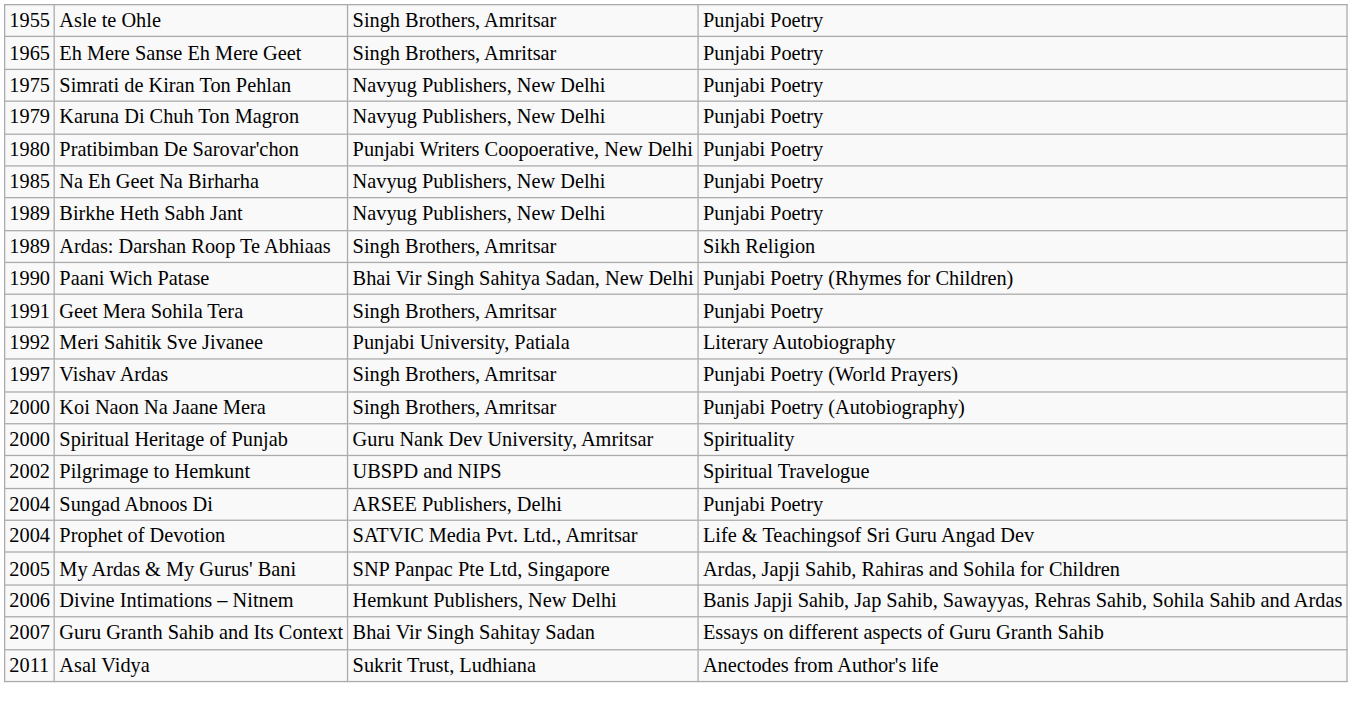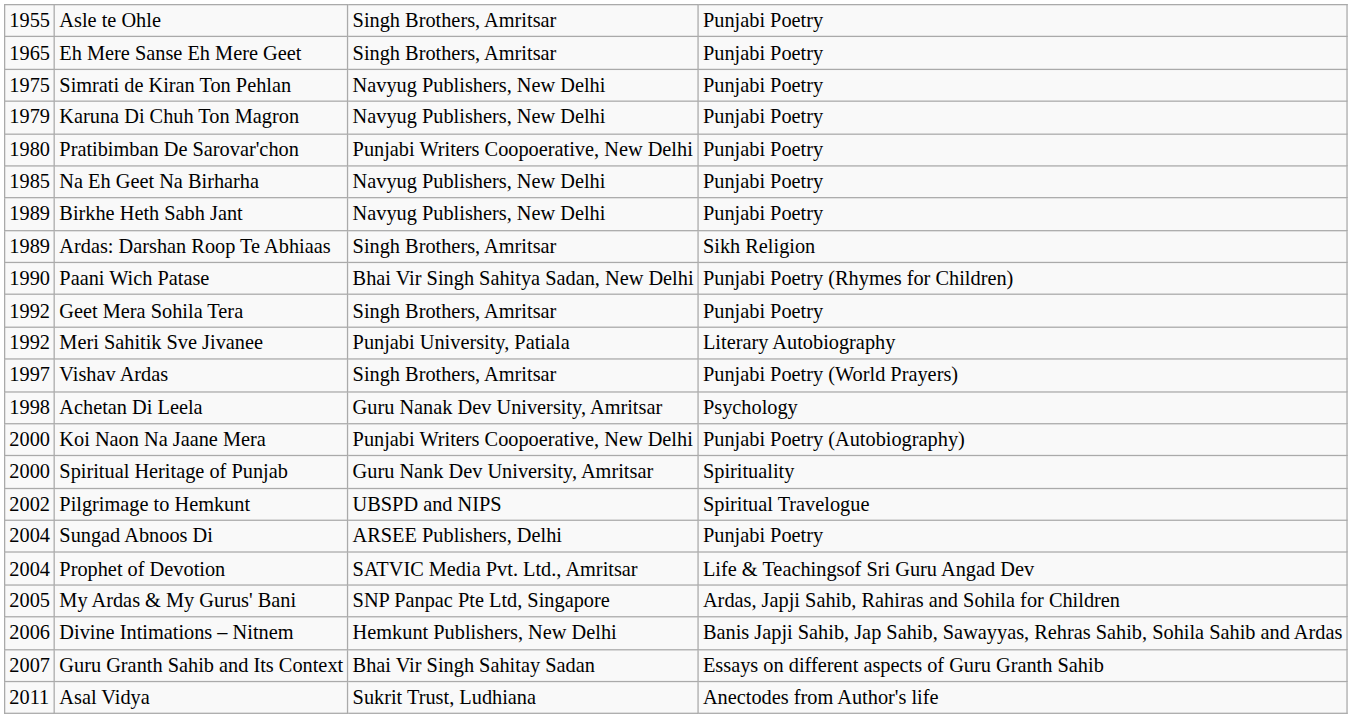 <table class = "wikitable">
 <tr>
 <td>1955</td>
 <td>Asle te Ohle</td>
 <td>Singh Brothers, Amritsar</td>
 <td>Punjabi Poetry</td>
 </tr>
 <tr>
 <td>1965</td>
 <td>Eh Mere Sanse Eh Mere Geet</td>
 <td>Singh Brothers, Amritsar</td>
 <td>Punjabi Poetry</td>
 </tr>
 <tr>
 <td>1975</td>
 <td>Simrati de Kiran Ton Pehlan</td>
 <td>Navyug Publishers, New Delhi</td>
 <td>Punjabi Poetry</td>
 </tr>
 <tr>
 <td>1979</td>
 <td>Karuna Di Chuh Ton Magron</td>
 <td>Navyug Publishers, New Delhi</td>
 <td>Punjabi Poetry</td>
 </tr>
 <tr>
 <td>1980</td>
 <td>Pratibimban De Sarovar'chon</td>
 <td>Punjabi Writers Coopoerative, New Delhi</td>
 <td>Punjabi Poetry</td>
 </tr>
 <tr>
 <td>1985</td>
 <td>Na Eh Geet Na Birharha</td>
 <td>Navyug Publishers, New Delhi</td>
 <td>Punjabi Poetry</td>
 </tr>
 <tr>
 <td>1989</td>
 <td>Birkhe Heth Sabh Jant</td>
 <td>Navyug Publishers, New Delhi</td>
 <td>Punjabi Poetry</td>
 </tr>
 <tr>
 <td>1989</td>
 <td>Ardas: Darshan Roop Te Abhiaas</td>
 <td>Singh Brothers, Amritsar</td>
 <td>Sikh Religion</td>
 </tr>
 <tr>
 <td>1990</td>
 <td>Paani Wich Patase</td>
 <td>Bhai Vir Singh Sahitya Sadan, New Delhi</td>
 <td>Punjabi Poetry (Rhymes for Children)</td>
 </tr>
 <tr>
-<td>1991</td>
+<td>1992</td>
 <td>Geet Mera Sohila Tera</td>
 <td>Singh Brothers, Amritsar</td>
 <td>Punjabi Poetry</td>
 </tr>
 <tr>
 <td>1992</td>
 <td>Meri Sahitik Sve Jivanee</td>
 <td>Punjabi University, Patiala</td>
 <td>Literary Autobiography</td>
 </tr>
 <tr>
 <td>1997</td>
 <td>Vishav Ardas</td>
 <td>Singh Brothers, Amritsar</td>
 <td>Punjabi Poetry (World Prayers)</td>
 </tr>
 <tr>
+<td>1998</td>
+<td>Achetan Di Leela</td>
+<td>Guru Nanak Dev University, Amritsar</td>
+<td>Psychology</td>
+</tr>
+<tr>
 <td>2000</td>
 <td>Koi Naon Na Jaane Mera</td>
-<td>Singh Brothers, Amritsar</td>
+<td>Punjabi Writers Coopoerative, New Delhi</td>
 <td>Punjabi Poetry (Autobiography)</td>
 </tr>
 <tr>
 <td>2000</td>
 <td>Spiritual Heritage of Punjab</td>
 <td>Guru Nank Dev University, Amritsar</td>
 <td>Spirituality</td>
 </tr>
 <tr>
 <td>2002</td>
 <td>Pilgrimage to Hemkunt</td>
 <td>UBSPD and NIPS</td>
 <td>Spiritual Travelogue</td>
 </tr>
 <tr>
 <td>2004</td>
 <td>Sungad Abnoos Di</td>
 <td>ARSEE Publishers, Delhi</td>
 <td>Punjabi Poetry</td>
 </tr>
 <tr>
 <td>2004</td>
 <td>Prophet of Devotion</td>
 <td>SATVIC Media Pvt. Ltd., Amritsar</td>
 <td>Life & Teachingsof Sri Guru Angad Dev</td>
 </tr>
 <tr>
 <td>2005</td>
 <td>My Ardas & My Gurus' Bani</td>
 <td>SNP Panpac Pte Ltd, Singapore</td>
 <td>Ardas, Japji Sahib, Rahiras and Sohila for Children</td>
 </tr>
 <tr>
 <td>2006</td>
 <td>Divine Intimations – Nitnem</td>
 <td>Hemkunt Publishers, New Delhi</td>
 <td>Banis Japji Sahib, Jap Sahib, Sawayyas, Rehras Sahib, Sohila Sahib and Ardas</td>
 </tr>
 <tr>
 <td>2007</td>
 <td>Guru Granth Sahib and Its Context</td>
 <td>Bhai Vir Singh Sahitay Sadan</td>
 <td>Essays on different aspects of Guru Granth Sahib</td>
 </tr>
 <tr>
 <td>2011</td>
 <td>Asal Vidya</td>
 <td>Sukrit Trust, Ludhiana</td>
 <td>Anectodes from Author's life</td>
 </tr>
 </table>
